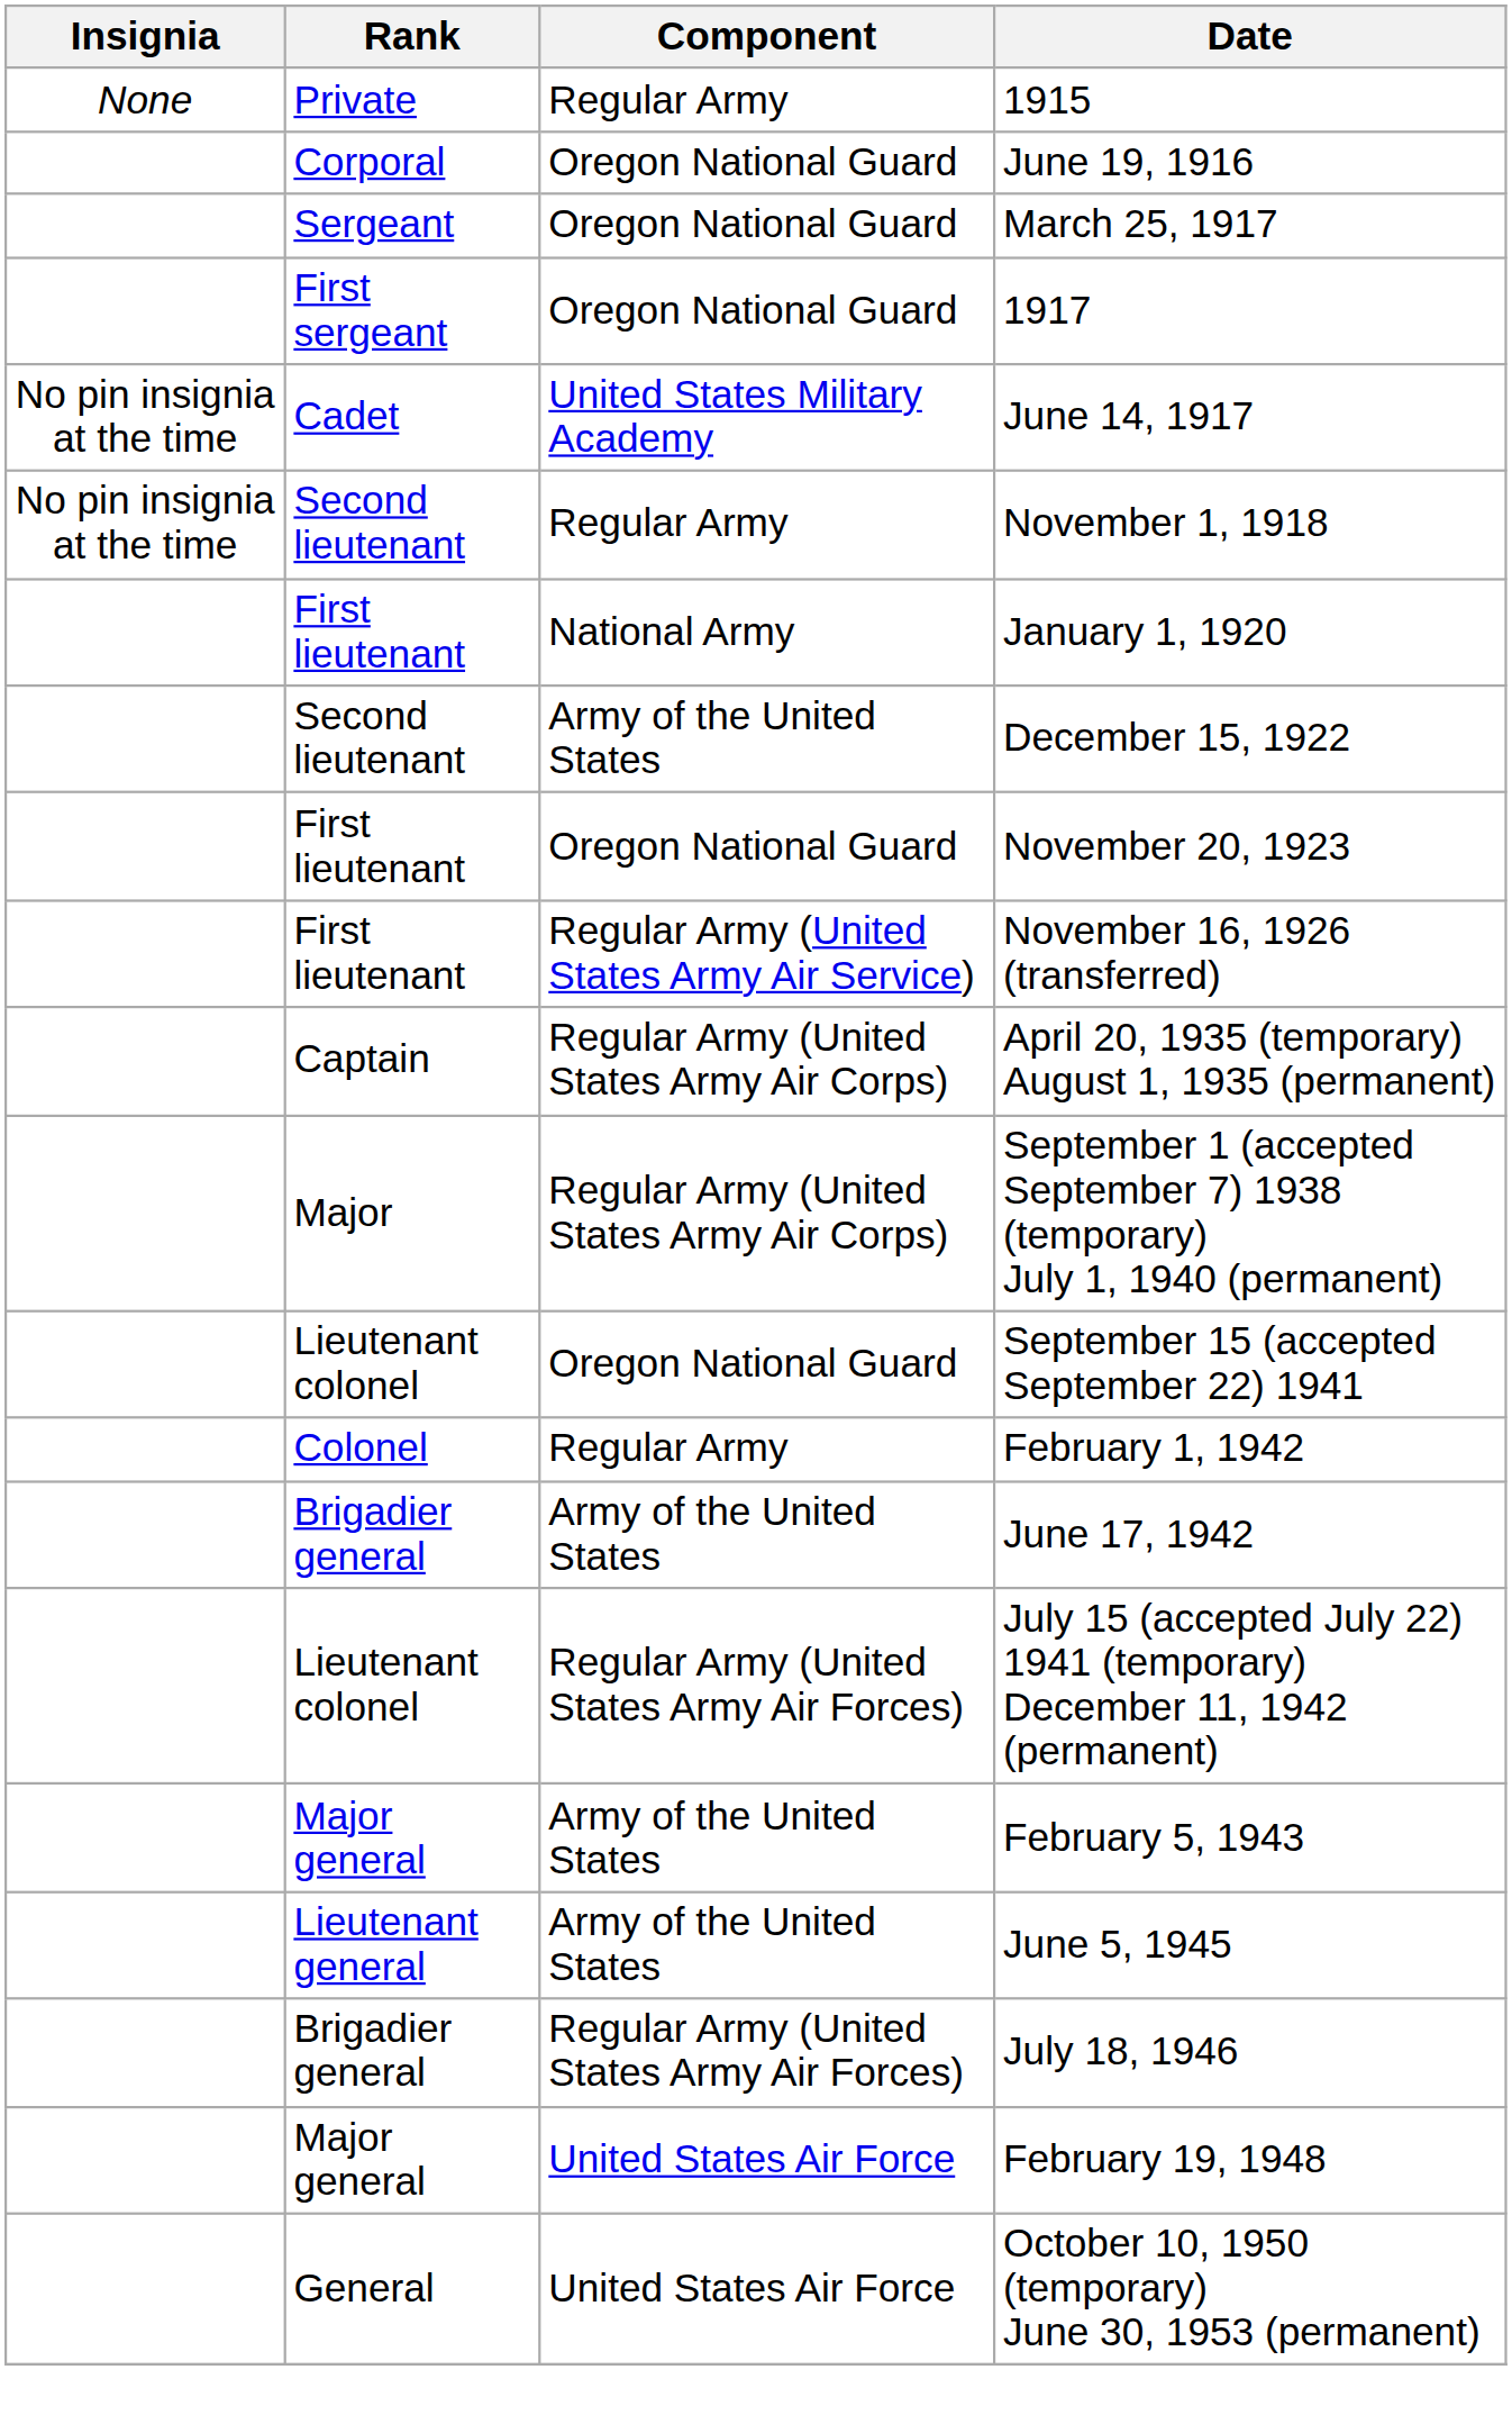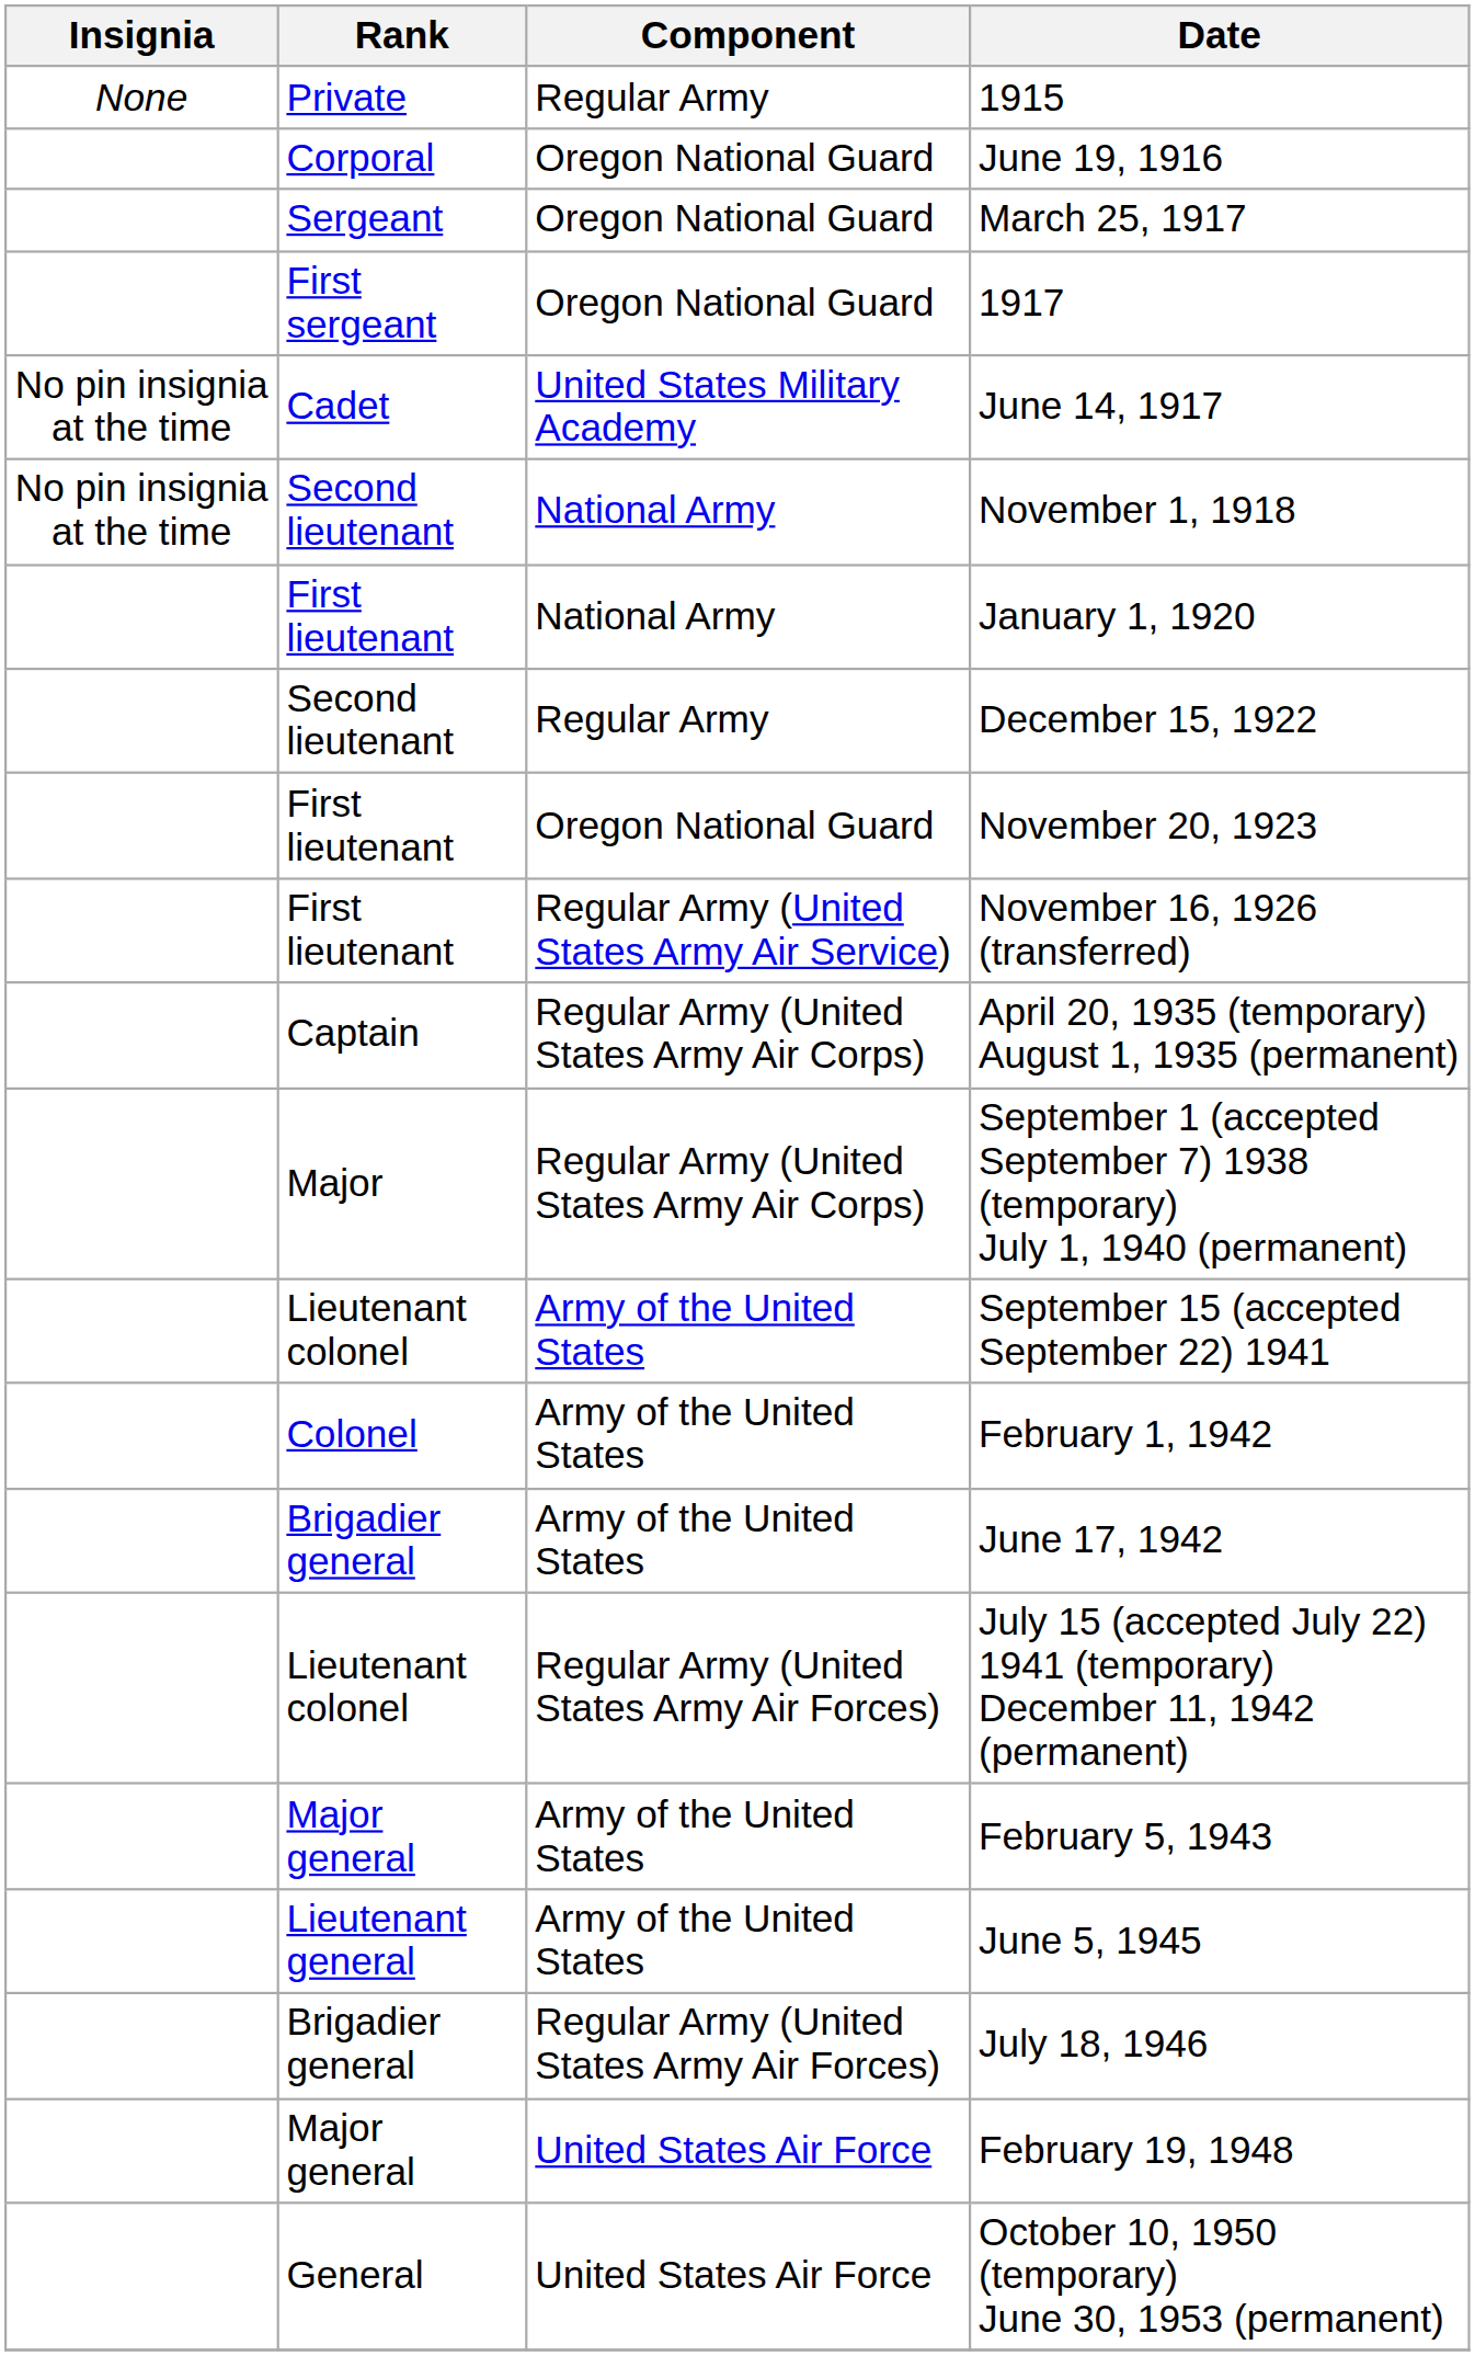 <table class="wikitable" style="background:white">
 <tr>
 <th>Insignia</th>
 <th>Rank</th>
 <th>Component</th>
 <th>Date</th>
 </tr>
 <tr>
 <td align="center"><em>None</em></td>
 <td><a href='#'>Private</a></td>
 <td>Regular Army</td>
 <td>1915</td>
 </tr>
 <tr>
 <td align="center"></td>
 <td><a href='#'>Corporal</a></td>
 <td>Oregon National Guard</td>
 <td>June 19, 1916</td>
 </tr>
 <tr>
 <td align="center"></td>
 <td><a href='#'>Sergeant</a></td>
 <td>Oregon National Guard</td>
 <td>March 25, 1917</td>
 </tr>
 <tr>
 <td align="center"></td>
 <td><a href='#'>First sergeant</a></td>
 <td>Oregon National Guard</td>
 <td>1917</td>
 </tr>
 <tr>
 <td align="center">No pin insignia at the time</td>
 <td><a href='#'>Cadet</a></td>
 <td><a href='#'>United States Military Academy</a></td>
 <td>June 14, 1917</td>
 </tr>
 <tr>
 <td align="center">No pin insignia at the time</td>
 <td><a href='#'>Second lieutenant</a></td>
-<td>Regular Army</td>
+<td><a href='#'>National Army</a></td>
 <td>November 1, 1918</td>
 </tr>
 <tr>
 <td align="center"></td>
 <td><a href='#'>First lieutenant</a></td>
 <td>National Army</td>
 <td>January 1, 1920</td>
 </tr>
 <tr>
 <td align="center"></td>
 <td>Second lieutenant</td>
-<td>Army of the United States</td>
+<td>Regular Army</td>
 <td>December 15, 1922</td>
 </tr>
 <tr>
 <td align="center"></td>
 <td>First lieutenant</td>
 <td>Oregon National Guard</td>
 <td>November 20, 1923</td>
 </tr>
 <tr>
 <td align="center"></td>
 <td>First lieutenant</td>
 <td>Regular Army (<a href='#'>United States Army Air Service</a>)</td>
 <td>November 16, 1926 (transferred)</td>
 </tr>
 <tr>
 <td align="center"></td>
 <td>Captain</td>
 <td>Regular Army (United States Army Air Corps)</td>
 <td>April 20, 1935 (temporary)<br>August 1, 1935 (permanent)</td>
 </tr>
 <tr>
 <td align="center"></td>
 <td>Major</td>
 <td>Regular Army (United States Army Air Corps)</td>
 <td>September 1 (accepted September 7) 1938 (temporary)<br>July 1, 1940 (permanent)</td>
 </tr>
 <tr>
 <td align="center"></td>
 <td>Lieutenant colonel</td>
-<td>Oregon National Guard</td>
+<td><a href='#'>Army of the United States</a></td>
 <td>September 15 (accepted September 22) 1941</td>
 </tr>
 <tr>
 <td align="center"></td>
 <td><a href='#'>Colonel</a></td>
-<td>Regular Army</td>
+<td>Army of the United States</td>
 <td>February 1, 1942</td>
 </tr>
 <tr>
 <td align="center"></td>
 <td><a href='#'>Brigadier general</a></td>
 <td>Army of the United States</td>
 <td>June 17, 1942</td>
 </tr>
 <tr>
 <td align="center"></td>
 <td>Lieutenant colonel</td>
 <td>Regular Army (United States Army Air Forces)</td>
 <td>July 15 (accepted July 22) 1941 (temporary)<br>December 11, 1942 (permanent)</td>
 </tr>
 <tr>
 <td align="center"></td>
 <td><a href='#'>Major general</a></td>
 <td>Army of the United States</td>
 <td>February 5, 1943</td>
 </tr>
 <tr>
 <td align="center"></td>
 <td><a href='#'>Lieutenant general</a></td>
 <td>Army of the United States</td>
 <td>June 5, 1945</td>
 </tr>
 <tr>
 <td align="center"></td>
 <td>Brigadier general</td>
 <td>Regular Army (United States Army Air Forces)</td>
 <td>July 18, 1946</td>
 </tr>
 <tr>
 <td align="center"></td>
 <td>Major general</td>
 <td><a href='#'>United States Air Force</a></td>
 <td>February 19, 1948</td>
 </tr>
 <tr>
 <td align="center"></td>
 <td>General</td>
 <td>United States Air Force</td>
 <td>October 10, 1950 (temporary)<br>June 30, 1953 (permanent)</td>
 </tr>
 <tr>
 </tr>
 </table>
